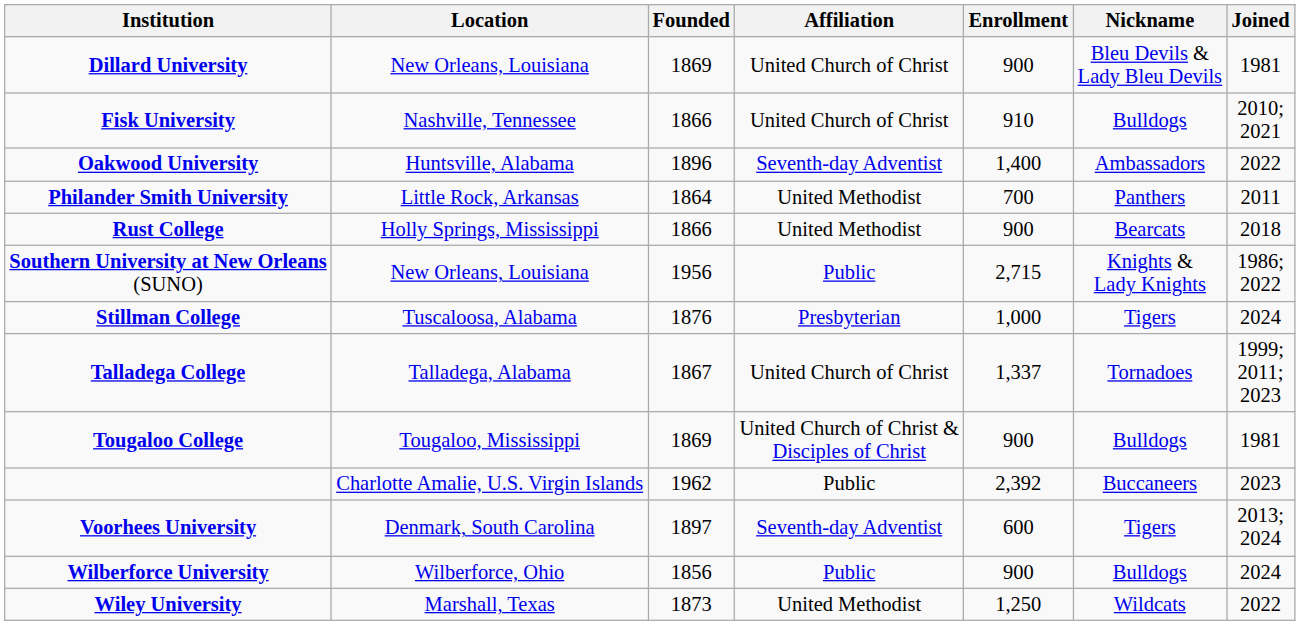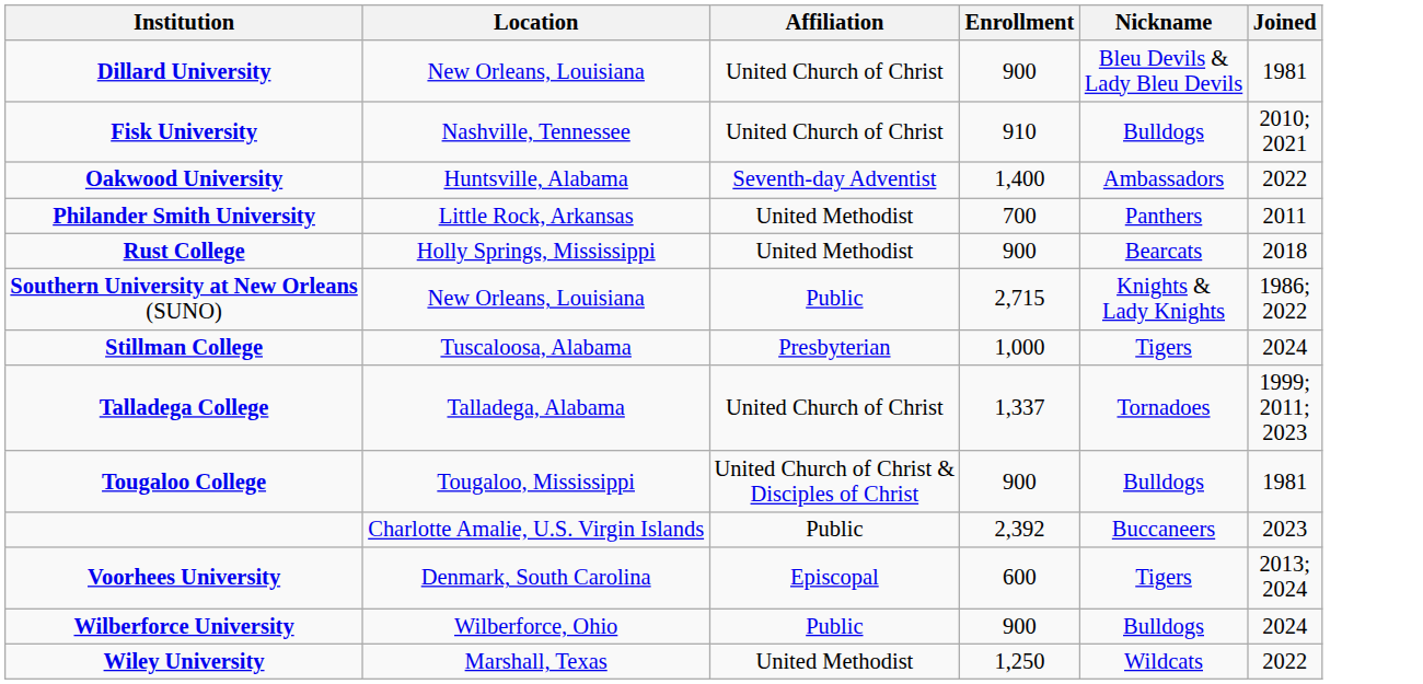 <table class="wikitable sortable" style="text-align:center">
 <tr>
 <th>Institution</th>
 <th>Location</th>
-<th>Founded</th>
 <th>Affiliation</th>
 <th>Enrollment</th>
 <th>Nickname</th>
 <th>Joined</th>
 </tr>
 <tr>
 <td><strong><a href='#'>Dillard University</a></strong></td>
 <td><a href='#'>New Orleans, Louisiana</a></td>
-<td>1869</td>
 <td>United Church of Christ</td>
 <td>900</td>
 <td><a href='#'>Bleu Devils</a> &<br><a href='#'>Lady Bleu Devils</a></td>
 <td>1981</td>
 </tr>
 <tr>
 <td><strong><a href='#'>Fisk University</a></strong></td>
 <td><a href='#'>Nashville, Tennessee</a></td>
-<td>1866</td>
 <td>United Church of Christ</td>
 <td>910</td>
 <td><a href='#'>Bulldogs</a></td>
 <td>2010;<br>2021</td>
 </tr>
 <tr>
 <td><strong><a href='#'>Oakwood University</a></strong></td>
 <td><a href='#'>Huntsville, Alabama</a></td>
-<td>1896</td>
 <td><a href='#'>Seventh-day Adventist</a></td>
 <td>1,400</td>
 <td><a href='#'>Ambassadors</a></td>
 <td>2022</td>
 </tr>
 <tr>
 <td><strong><a href='#'>Philander Smith University</a></strong></td>
 <td><a href='#'>Little Rock, Arkansas</a></td>
-<td>1864</td>
 <td>United Methodist</td>
 <td>700</td>
 <td><a href='#'>Panthers</a></td>
 <td>2011</td>
 </tr>
 <tr>
 <td><strong><a href='#'>Rust College</a></strong></td>
 <td><a href='#'>Holly Springs, Mississippi</a></td>
-<td>1866</td>
 <td>United Methodist</td>
 <td>900</td>
 <td><a href='#'>Bearcats</a></td>
 <td>2018</td>
 </tr>
 <tr>
 <td><strong><a href='#'>Southern University at New Orleans</a></strong><br>(SUNO)</td>
 <td><a href='#'>New Orleans, Louisiana</a></td>
-<td>1956</td>
 <td><a href='#'>Public</a></td>
 <td>2,715</td>
 <td><a href='#'>Knights</a> &<br><a href='#'>Lady Knights</a></td>
 <td>1986;<br>2022</td>
 </tr>
 <tr>
 <td><strong><a href='#'>Stillman College</a></strong></td>
 <td><a href='#'>Tuscaloosa, Alabama</a></td>
-<td>1876</td>
 <td><a href='#'>Presbyterian</a><br></td>
 <td>1,000</td>
 <td><a href='#'>Tigers</a></td>
 <td>2024</td>
 </tr>
 <tr>
 <td><strong><a href='#'>Talladega College</a></strong></td>
 <td><a href='#'>Talladega, Alabama</a></td>
-<td>1867</td>
 <td>United Church of Christ</td>
 <td>1,337</td>
 <td><a href='#'>Tornadoes</a></td>
 <td>1999;<br>2011;<br>2023</td>
 </tr>
 <tr>
 <td><strong><a href='#'>Tougaloo College</a></strong></td>
 <td><a href='#'>Tougaloo, Mississippi</a></td>
-<td>1869</td>
 <td>United Church of Christ &<br><a href='#'>Disciples of Christ</a></td>
 <td>900</td>
 <td><a href='#'>Bulldogs</a></td>
 <td>1981</td>
 </tr>
 <tr>
 <td></td>
 <td><a href='#'>Charlotte Amalie, U.S. Virgin Islands</a></td>
-<td>1962</td>
 <td>Public</td>
 <td>2,392</td>
 <td><a href='#'>Buccaneers</a></td>
 <td>2023</td>
 </tr>
 <tr>
 <td><strong><a href='#'>Voorhees University</a></strong></td>
 <td><a href='#'>Denmark, South Carolina</a></td>
-<td>1897</td>
-<td><a href='#'>Seventh-day Adventist</a></td>
+<td><a href='#'>Episcopal</a></td>
 <td>600</td>
 <td><a href='#'>Tigers</a></td>
 <td>2013;<br>2024</td>
 </tr>
 <tr>
 <td><strong><a href='#'>Wilberforce University</a></strong></td>
 <td><a href='#'>Wilberforce, Ohio</a></td>
-<td>1856</td>
 <td><a href='#'>Public</a></td>
 <td>900</td>
 <td><a href='#'>Bulldogs</a></td>
 <td>2024</td>
 </tr>
 <tr>
 <td><strong><a href='#'>Wiley University</a></strong></td>
 <td><a href='#'>Marshall, Texas</a></td>
-<td>1873</td>
 <td>United Methodist</td>
 <td>1,250</td>
 <td><a href='#'>Wildcats</a></td>
 <td>2022</td>
 </tr>
 </table>
